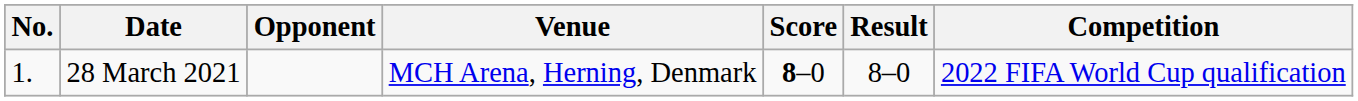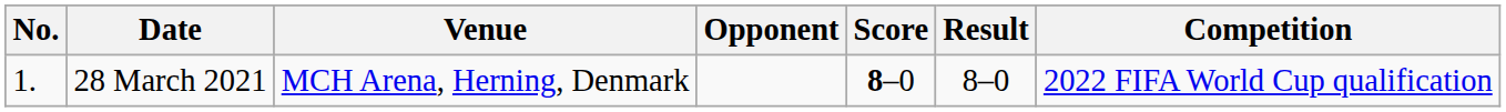 <table class="wikitable">
 <tr>
 <th>No.</th>
 <th>Date</th>
+<th>Venue</th>
 <th>Opponent</th>
-<th>Venue</th>
 <th>Score</th>
 <th>Result</th>
 <th>Competition</th>
 </tr>
 <tr>
 <td>1.</td>
 <td>28 March 2021</td>
+<td><a href='#'>MCH Arena</a>, <a href='#'>Herning</a>, Denmark</td>
 <td></td>
-<td><a href='#'>MCH Arena</a>, <a href='#'>Herning</a>, Denmark</td>
 <td align=center><strong>8</strong>–0</td>
 <td align=center>8–0</td>
 <td><a href='#'>2022 FIFA World Cup qualification</a></td>
 </tr>
 </table>
